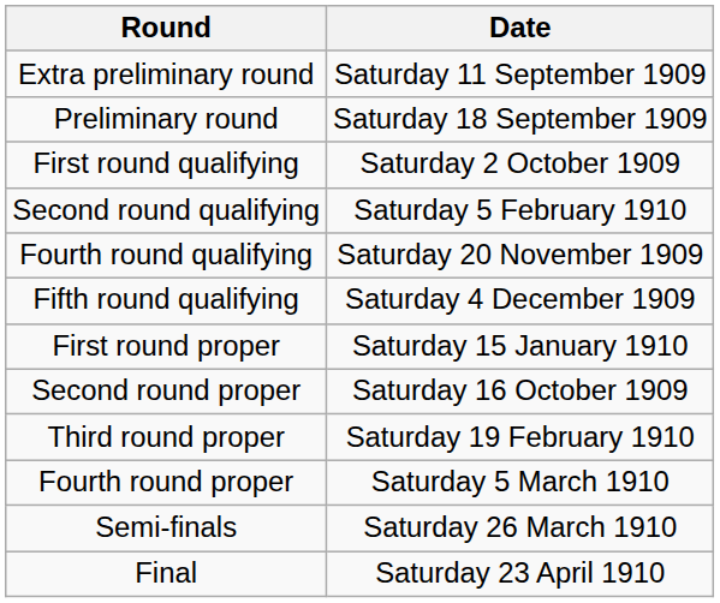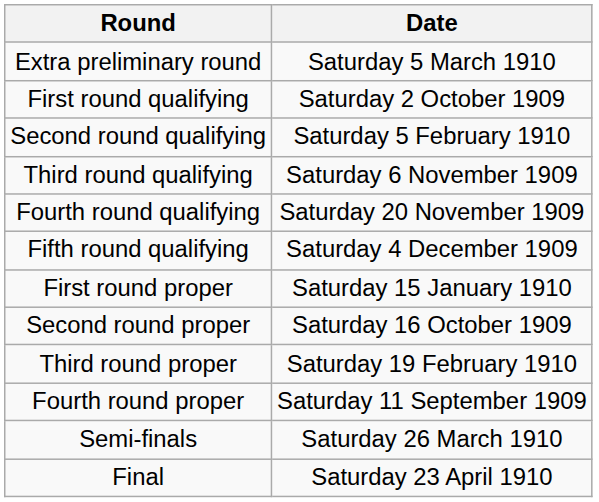 <table class="wikitable" style="text-align: center">
 <tr>
 <th>Round</th>
 <th>Date</th>
 </tr>
 <tr>
 <td>Extra preliminary round</td>
-<td>Saturday 11 September 1909</td>
-</tr>
-<tr>
-<td>Preliminary round</td>
-<td>Saturday 18 September 1909</td>
+<td>Saturday 5 March 1910</td>
 </tr>
 <tr>
 <td>First round qualifying</td>
 <td>Saturday 2 October 1909</td>
 </tr>
 <tr>
 <td>Second round qualifying</td>
 <td>Saturday 5 February 1910</td>
+</tr>
+<tr>
+<td>Third round qualifying</td>
+<td>Saturday 6 November 1909</td>
 </tr>
 <tr>
 <td>Fourth round qualifying</td>
 <td>Saturday 20 November 1909</td>
 </tr>
 <tr>
 <td>Fifth round qualifying</td>
 <td>Saturday 4 December 1909</td>
 </tr>
 <tr>
 <td>First round proper</td>
 <td>Saturday 15 January 1910</td>
 </tr>
 <tr>
 <td>Second round proper</td>
 <td>Saturday 16 October 1909</td>
 </tr>
 <tr>
 <td>Third round proper</td>
 <td>Saturday 19 February 1910</td>
 </tr>
 <tr>
 <td>Fourth round proper</td>
-<td>Saturday 5 March 1910</td>
+<td>Saturday 11 September 1909</td>
 </tr>
 <tr>
 <td>Semi-finals</td>
 <td>Saturday 26 March 1910</td>
 </tr>
 <tr>
 <td>Final</td>
 <td>Saturday 23 April 1910</td>
 </tr>
 </table>
